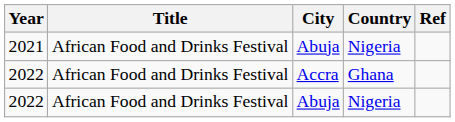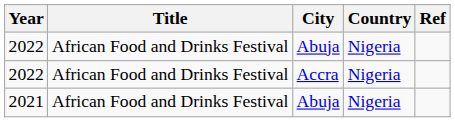 <table class="wikitable sortable">
 <tr>
 <th>Year</th>
 <th>Title</th>
 <th>City</th>
 <th>Country</th>
 <th>Ref</th>
 </tr>
 <tr>
-<td>2021</td>
+<td>2022</td>
 <td>African Food and Drinks Festival</td>
 <td><a href='#'>Abuja</a></td>
 <td><a href='#'>Nigeria</a></td>
 <td></td>
 </tr>
 <tr>
 <td>2022</td>
 <td>African Food and Drinks Festival</td>
 <td><a href='#'>Accra</a></td>
-<td><a href='#'>Ghana</a></td>
+<td><a href='#'>Nigeria</a></td>
 <td></td>
 </tr>
 <tr>
-<td>2022</td>
+<td>2021</td>
 <td>African Food and Drinks Festival</td>
 <td><a href='#'>Abuja</a></td>
 <td><a href='#'>Nigeria</a></td>
 <td></td>
 </tr>
 </table>
